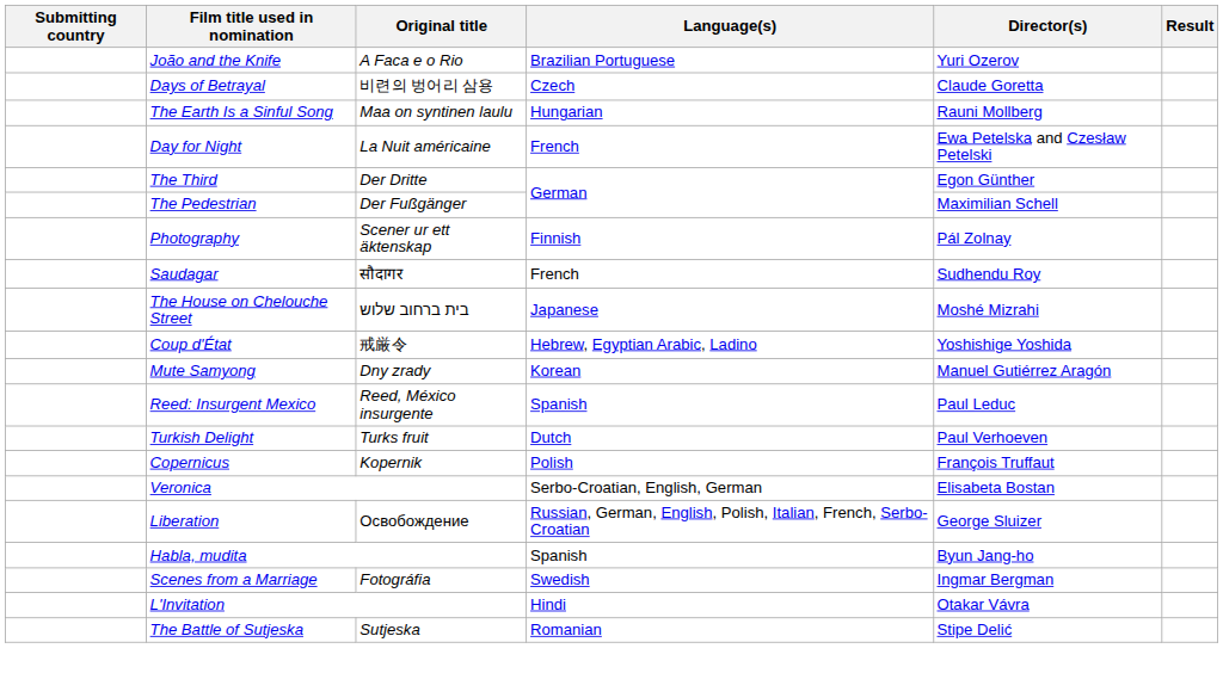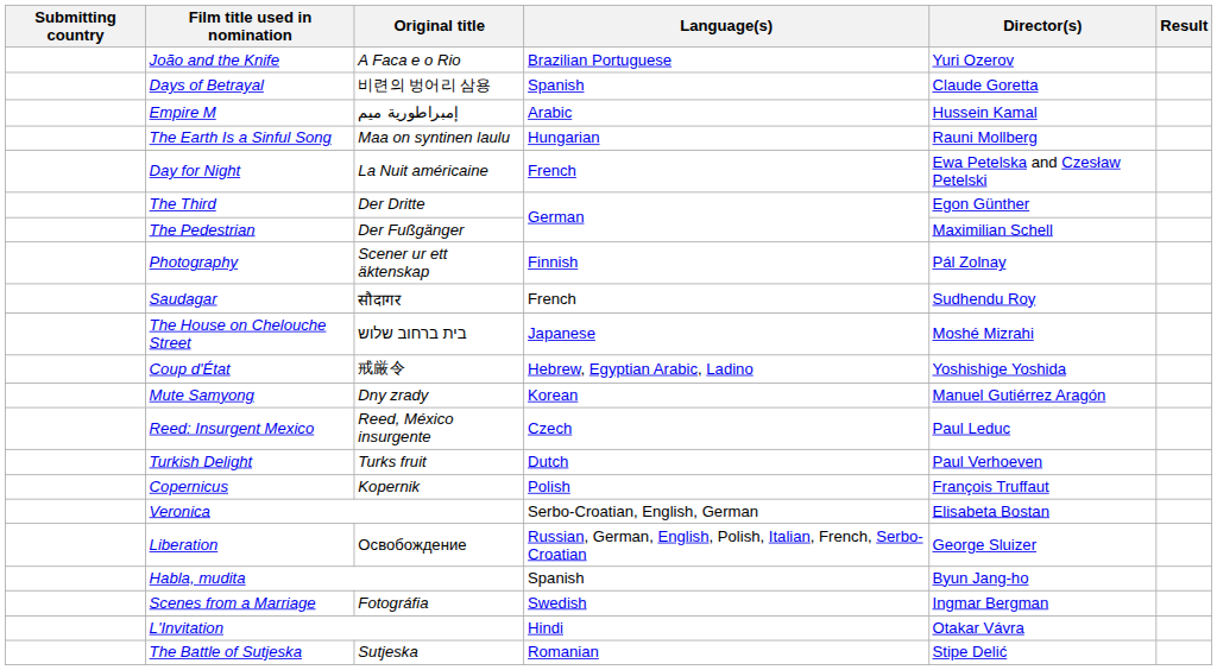 <table class="wikitable sortable" width="98%" style="background:#ffffff;">
 <tr>
 <th>Submitting country</th>
 <th>Film title used in nomination</th>
 <th>Original title</th>
 <th>Language(s)</th>
 <th>Director(s)</th>
 <th>Result</th>
 </tr>
 <tr>
 <td></td>
 <td><em><a href='#'>João and the Knife</a></em></td>
 <td><em>A Faca e o Rio</em></td>
 <td><a href='#'>Brazilian Portuguese</a></td>
 <td><a href='#'>Yuri Ozerov</a></td>
 <td></td>
 </tr>
 <tr>
 <td></td>
 <td><em><a href='#'>Days of Betrayal</a></em></td>
 <td>비련의 벙어리 삼용</td>
-<td><a href='#'>Czech</a></td>
+<td><a href='#'>Spanish</a></td>
 <td><a href='#'>Claude Goretta</a></td>
+<td></td>
+</tr>
+<tr>
+<td></td>
+<td><em><a href='#'>Empire M</a></em></td>
+<td>إمبراطورية ميم</td>
+<td><a href='#'>Arabic</a></td>
+<td><a href='#'>Hussein Kamal</a></td>
 <td></td>
 </tr>
 <tr>
 <td></td>
 <td><em><a href='#'>The Earth Is a Sinful Song</a></em></td>
 <td><em>Maa on syntinen laulu</em></td>
 <td><a href='#'>Hungarian</a></td>
 <td><a href='#'>Rauni Mollberg</a></td>
 <td></td>
 </tr>
 <tr>
 <td></td>
 <td><em><a href='#'>Day for Night</a></em></td>
 <td><em>La Nuit américaine</em></td>
 <td><a href='#'>French</a></td>
 <td><a href='#'>Ewa Petelska</a> and <a href='#'>Czesław Petelski</a></td>
 <td></td>
 </tr>
 <tr>
 <td></td>
 <td><em><a href='#'>The Third</a></em></td>
 <td><em>Der Dritte</em></td>
 <td rowspan="2"><a href='#'>German</a></td>
 <td><a href='#'>Egon Günther</a></td>
 <td></td>
 </tr>
 <tr>
 <td></td>
 <td><em><a href='#'>The Pedestrian</a></em></td>
 <td><em>Der Fußgänger</em></td>
 <td><a href='#'>Maximilian Schell</a></td>
 <td></td>
 </tr>
 <tr>
 <td></td>
 <td><em><a href='#'>Photography</a></em></td>
 <td><em>Scener ur ett äktenskap</em></td>
 <td><a href='#'>Finnish</a></td>
 <td><a href='#'>Pál Zolnay</a></td>
 <td></td>
 </tr>
 <tr>
 <td></td>
 <td><em><a href='#'>Saudagar</a></em></td>
 <td>सौदागर</td>
 <td>French</td>
 <td><a href='#'>Sudhendu Roy</a></td>
 <td></td>
 </tr>
 <tr>
 <td></td>
 <td><em><a href='#'>The House on Chelouche Street</a></em></td>
 <td>בית ברחוב שלוש</td>
 <td><a href='#'>Japanese</a></td>
 <td><a href='#'>Moshé Mizrahi</a></td>
 <td></td>
 </tr>
 <tr>
 <td></td>
 <td><em><a href='#'>Coup d'État</a></em></td>
 <td>戒厳令</td>
 <td><a href='#'>Hebrew</a>, <a href='#'>Egyptian Arabic</a>, <a href='#'>Ladino</a></td>
 <td><a href='#'>Yoshishige Yoshida</a></td>
 <td></td>
 </tr>
 <tr>
 <td></td>
 <td><em><a href='#'>Mute Samyong</a></em></td>
 <td><em>Dny zrady</em></td>
 <td><a href='#'>Korean</a></td>
 <td><a href='#'>Manuel Gutiérrez Aragón</a></td>
 <td></td>
 </tr>
 <tr>
 <td></td>
 <td><em><a href='#'>Reed: Insurgent Mexico</a></em></td>
 <td><em>Reed, México insurgente</em></td>
-<td><a href='#'>Spanish</a></td>
+<td><a href='#'>Czech</a></td>
 <td><a href='#'>Paul Leduc</a></td>
 <td></td>
 </tr>
 <tr>
 <td></td>
 <td><em><a href='#'>Turkish Delight</a></em></td>
 <td><em>Turks fruit</em></td>
 <td><a href='#'>Dutch</a></td>
 <td><a href='#'>Paul Verhoeven</a></td>
 <td></td>
 </tr>
 <tr>
 <td></td>
 <td><em><a href='#'>Copernicus</a></em></td>
 <td><em>Kopernik</em></td>
 <td><a href='#'>Polish</a></td>
 <td><a href='#'>François Truffaut</a></td>
 <td></td>
 </tr>
 <tr>
 <td></td>
 <td colspan="2"><em><a href='#'>Veronica</a></em></td>
 <td>Serbo-Croatian, English, German</td>
 <td><a href='#'>Elisabeta Bostan</a></td>
 <td></td>
 </tr>
 <tr>
 <td></td>
 <td><em><a href='#'>Liberation</a></em></td>
 <td>Освобождение</td>
 <td><a href='#'>Russian</a>, German, <a href='#'>English</a>, Polish, <a href='#'>Italian</a>, French, <a href='#'>Serbo-Croatian</a></td>
 <td><a href='#'>George Sluizer</a></td>
 <td></td>
 </tr>
 <tr>
 <td></td>
 <td colspan="2"><em><a href='#'>Habla, mudita</a></em></td>
 <td>Spanish</td>
 <td><a href='#'>Byun Jang-ho</a></td>
 <td></td>
 </tr>
 <tr>
 <td></td>
 <td><em><a href='#'>Scenes from a Marriage</a></em></td>
 <td><em>Fotográfia</em></td>
 <td><a href='#'>Swedish</a></td>
 <td><a href='#'>Ingmar Bergman</a></td>
 <td></td>
 </tr>
 <tr>
 <td></td>
 <td colspan="2"><em><a href='#'>L'Invitation</a></em></td>
 <td><a href='#'>Hindi</a></td>
 <td><a href='#'>Otakar Vávra</a></td>
 <td></td>
 </tr>
 <tr>
 <td></td>
 <td><em><a href='#'>The Battle of Sutjeska</a></em></td>
 <td><em>Sutjeska</em></td>
 <td><a href='#'>Romanian</a></td>
 <td><a href='#'>Stipe Delić</a></td>
 <td></td>
 </tr>
 </table>
